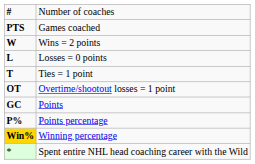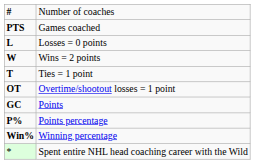 <table class="wikitable">
 <tr>
 <td><strong>#</strong></td>
 <td>Number of coaches</td>
 </tr>
 <tr>
 <td><strong>PTS</strong></td>
 <td>Games coached</td>
 </tr>
 <tr>
+<td><strong>L</strong></td>
+<td>Losses = 0 points</td>
+</tr>
+<tr>
 <td><strong>W</strong></td>
 <td>Wins = 2 points</td>
-</tr>
-<tr>
-<td><strong>L</strong></td>
-<td>Losses = 0 points</td>
 </tr>
 <tr>
 <td><strong>T</strong></td>
 <td>Ties = 1 point</td>
 </tr>
 <tr>
 <td><strong>OT</strong></td>
 <td><a href='#'>Overtime/shootout</a> losses = 1 point</td>
 </tr>
 <tr>
 <td><strong>GC</strong></td>
 <td><a href='#'>Points</a></td>
 </tr>
 <tr>
 <td><strong>P%</strong></td>
 <td><a href='#'>Points percentage</a></td>
 </tr>
 <tr>
-<td style="background: gold;"><strong>Win%</strong></td>
+<td><strong>Win%</strong></td>
 <td><a href='#'>Winning percentage</a></td>
 </tr>
 <tr>
 <td style="background-color:#ddffdd">*</td>
 <td>Spent entire NHL head coaching career with the Wild</td>
 </tr>
 </table>
